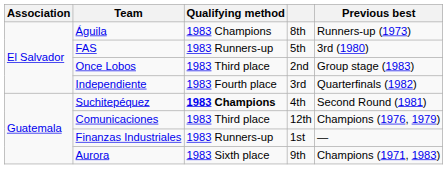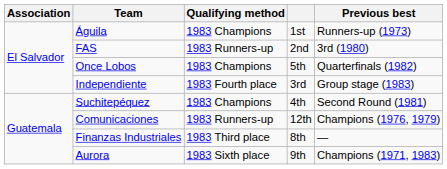 <table class="wikitable">
 <tr>
 <th>Association</th>
 <th>Team</th>
 <th>Qualifying method</th>
 <th></th>
 <th>Previous best</th>
 </tr>
 <tr>
 <td rowspan=4> <a href='#'>El Salvador</a></td>
 <td><a href='#'>Águila</a></td>
 <td><a href='#'>1983</a> Champions</td>
-<td>8th</td>
+<td>1st</td>
 <td>Runners-up (<a href='#'>1973</a>)</td>
 </tr>
 <tr>
 <td><a href='#'>FAS</a></td>
 <td><a href='#'>1983</a> Runners-up</td>
-<td>5th</td>
+<td>2nd</td>
 <td>3rd (<a href='#'>1980</a>)</td>
 </tr>
 <tr>
 <td><a href='#'>Once Lobos</a></td>
-<td><a href='#'>1983</a> Third place</td>
-<td>2nd</td>
-<td>Group stage (<a href='#'>1983</a>)</td>
+<td><a href='#'>1983</a> Champions</td>
+<td>5th</td>
+<td>Quarterfinals (<a href='#'>1982</a>)</td>
 </tr>
 <tr>
 <td><a href='#'>Independiente</a></td>
 <td><a href='#'>1983</a> Fourth place</td>
 <td>3rd</td>
-<td>Quarterfinals (<a href='#'>1982</a>)</td>
+<td>Group stage (<a href='#'>1983</a>)</td>
 </tr>
 <tr>
 <td rowspan=4> <a href='#'>Guatemala</a></td>
 <td><a href='#'>Suchitepéquez</a></td>
-<td><strong><a href='#'>1983</a> Champions</strong></td>
+<td><a href='#'>1983</a> Champions</td>
 <td>4th</td>
 <td>Second Round (<a href='#'>1981</a>)</td>
 </tr>
 <tr>
 <td><a href='#'>Comunicaciones</a></td>
-<td><a href='#'>1983</a> Third place</td>
+<td><a href='#'>1983</a> Runners-up</td>
 <td>12th</td>
 <td>Champions (<a href='#'>1976</a>, <a href='#'>1979</a>)</td>
 </tr>
 <tr>
 <td><a href='#'>Finanzas Industriales</a></td>
-<td><a href='#'>1983</a> Runners-up</td>
-<td>1st</td>
+<td><a href='#'>1983</a> Third place</td>
+<td>8th</td>
 <td>—</td>
 </tr>
 <tr>
 <td><a href='#'>Aurora</a></td>
 <td><a href='#'>1983</a> Sixth place</td>
 <td>9th</td>
 <td>Champions (<a href='#'>1971</a>, <a href='#'>1983</a>)</td>
 </tr>
 </table>
